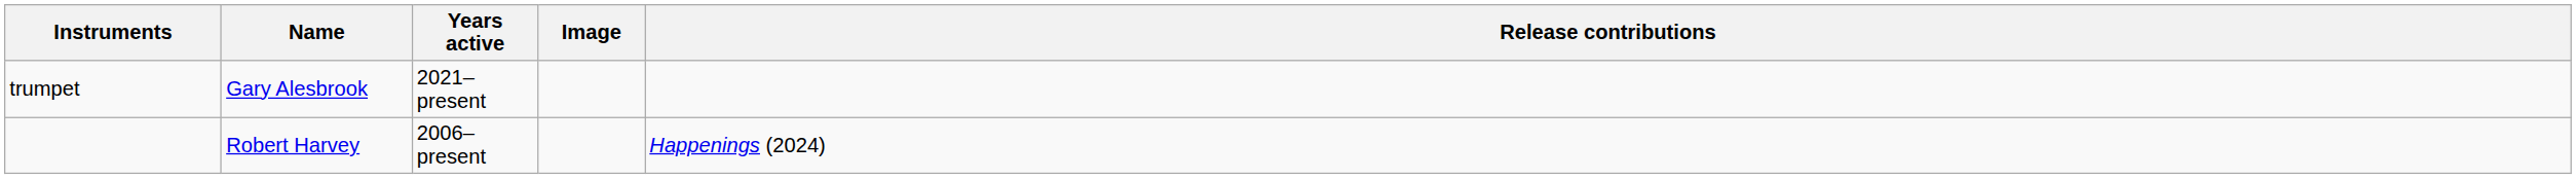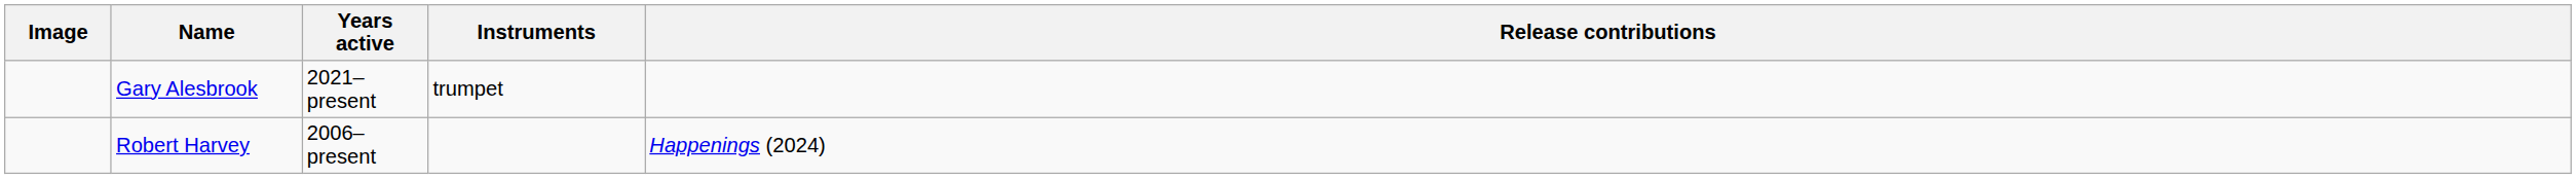 <table class="wikitable" width="100%" border="1">
 <tr>
-<th width="160">Instruments</th>
+<th width="75">Image</th>
 <th width="140">Name</th>
 <th width="90">Years active</th>
-<th width="75">Image</th>
+<th width="160">Instruments</th>
 <th>Release contributions</th>
 </tr>
 <tr>
-<td>trumpet</td>
+<td></td>
 <td><a href='#'>Gary Alesbrook</a></td>
 <td>2021–present</td>
-<td></td>
+<td>trumpet</td>
 <td></td>
 </tr>
 <tr>
 <td></td>
 <td><a href='#'>Robert Harvey</a></td>
 <td>2006–present</td>
 <td></td>
 <td {{flatlist><em><a href='#'>Happenings</a></em> (2024)</td>
 </tr>
 </table>
